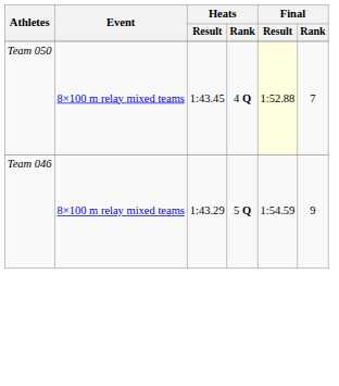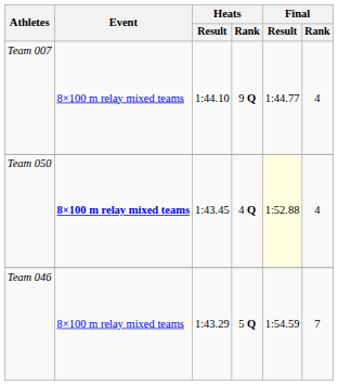 <table class="wikitable" style="font-size:90%">
 <tr>
 <th rowspan=2>Athletes</th>
 <th rowspan=2>Event</th>
 <th colspan=2>Heats</th>
 <th colspan=2>Final</th>
 </tr>
 <tr style="font-size:95%">
 <th>Result</th>
 <th>Rank</th>
 <th>Result</th>
 <th>Rank</th>
 </tr>
+<tr align=center>
+<td align=left><em>Team 007</em> <br>  <br>  <br>  <br>  <br>  <br>  <br>  <br> </td>
+<td align=left><a href='#'>8×100 m relay mixed teams</a></td>
+<td>1:44.10</td>
+<td>9 <strong>Q</strong></td>
+<td>1:44.77</td>
+<td>4</td>
+</tr>
 <tr>
 </tr>
 <tr align=center>
 <td align=left><em>Team 050</em> <br>  <br>  <br>  <br>  <br>  <br>  <br>  <br> </td>
-<td align=left><a href='#'>8×100 m relay mixed teams</a></td>
+<td align=left><strong><a href='#'>8×100 m relay mixed teams</a></strong></td>
 <td>1:43.45</td>
 <td>4 <strong>Q</strong></td>
 <td style="background: lightyellow;">1:52.88</td>
-<td>7</td>
+<td>4</td>
 </tr>
 <tr>
 </tr>
 <tr align=center>
 <td align=left><em>Team 046</em> <br>  <br>  <br>  <br>  <br>  <br>  <br>  <br> </td>
 <td align=left><a href='#'>8×100 m relay mixed teams</a></td>
 <td>1:43.29</td>
 <td>5 <strong>Q</strong></td>
 <td>1:54.59</td>
-<td>9</td>
+<td>7</td>
 </tr>
 </table>
